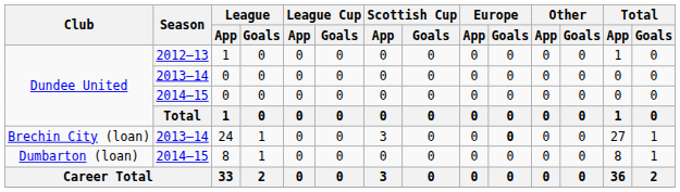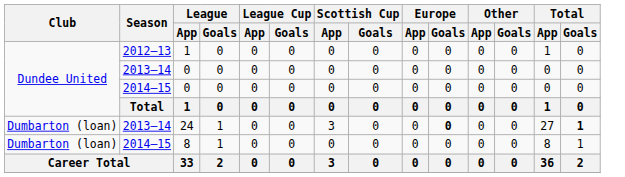 <table class="wikitable">
 <tr>
 <th rowspan=2>Club</th>
 <th rowspan=2>Season</th>
 <th colspan=2>League</th>
 <th colspan=2>League Cup</th>
 <th colspan=2>Scottish Cup</th>
 <th colspan=2>Europe</th>
 <th colspan=2>Other</th>
 <th colspan=2>Total</th>
 </tr>
 <tr>
 <th>App</th>
 <th>Goals</th>
 <th>App</th>
 <th>Goals</th>
 <th>App</th>
 <th>Goals</th>
 <th>App</th>
 <th>Goals</th>
 <th>App</th>
 <th>Goals</th>
 <th>App</th>
 <th>Goals</th>
 </tr>
 <tr align=center>
 <td rowspan=4><a href='#'>Dundee United</a></td>
 <td><a href='#'>2012–13</a></td>
 <td>1</td>
 <td>0</td>
 <td>0</td>
 <td>0</td>
 <td>0</td>
 <td>0</td>
 <td>0</td>
 <td>0</td>
 <td>0</td>
 <td>0</td>
 <td>1</td>
 <td>0</td>
 </tr>
 <tr align=center>
 <td><a href='#'>2013–14</a></td>
 <td>0</td>
 <td>0</td>
 <td>0</td>
 <td>0</td>
 <td>0</td>
 <td>0</td>
 <td>0</td>
 <td>0</td>
 <td>0</td>
 <td>0</td>
 <td>0</td>
 <td>0</td>
 </tr>
 <tr align=center>
 <td><a href='#'>2014–15</a></td>
 <td>0</td>
 <td>0</td>
 <td>0</td>
 <td>0</td>
 <td>0</td>
 <td>0</td>
 <td>0</td>
 <td>0</td>
 <td>0</td>
 <td>0</td>
 <td>0</td>
 <td>0</td>
 </tr>
 <tr align=center>
 <th>Total</th>
 <th>1</th>
 <th>0</th>
 <th>0</th>
 <th>0</th>
 <th>0</th>
 <th>0</th>
 <th>0</th>
 <th>0</th>
 <th>0</th>
 <th>0</th>
 <th>1</th>
 <th>0</th>
 </tr>
 <tr align=center>
-<td rowspan=1><a href='#'>Brechin City</a> (loan)</td>
+<td rowspan=1><a href='#'>Dumbarton</a> (loan)</td>
 <td><a href='#'>2013–14</a></td>
 <td>24</td>
 <td>1</td>
 <td>0</td>
 <td>0</td>
 <td>3</td>
 <td>0</td>
 <td>0</td>
 <td><strong>0</strong></td>
 <td>0</td>
 <td>0</td>
 <td>27</td>
-<td>1</td>
+<td><strong>1</strong></td>
 </tr>
 <tr align=center>
 <td rowspan=1><a href='#'>Dumbarton</a> (loan)</td>
 <td><a href='#'>2014–15</a></td>
 <td>8</td>
 <td>1</td>
 <td>0</td>
 <td>0</td>
 <td>0</td>
 <td>0</td>
 <td>0</td>
 <td>0</td>
 <td>0</td>
 <td>0</td>
 <td>8</td>
 <td>1</td>
 </tr>
 <tr align=center>
 <th colspan=2>Career Total</th>
 <th>33</th>
 <th>2</th>
 <th>0</th>
 <th>0</th>
 <th>3</th>
 <th>0</th>
 <th>0</th>
 <th>0</th>
 <th>0</th>
 <th>0</th>
 <th>36</th>
 <th>2</th>
 </tr>
 <tr>
 </tr>
 </table>
